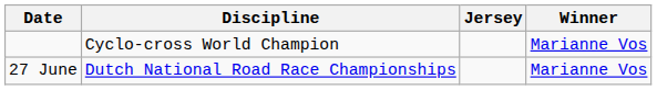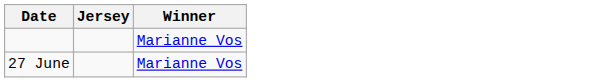 <table class="wikitable">
 <tr>
 <th>Date</th>
-<th>Discipline</th>
 <th>Jersey</th>
 <th>Winner</th>
 </tr>
 <tr>
 <td></td>
-<td>Cyclo-cross World Champion</td>
 <td></td>
 <td><a href='#'>Marianne Vos</a></td>
 </tr>
 <tr>
 <td>27 June</td>
-<td><a href='#'>Dutch National Road Race Championships</a></td>
 <td></td>
 <td><a href='#'>Marianne Vos</a></td>
 </tr>
 </table>
